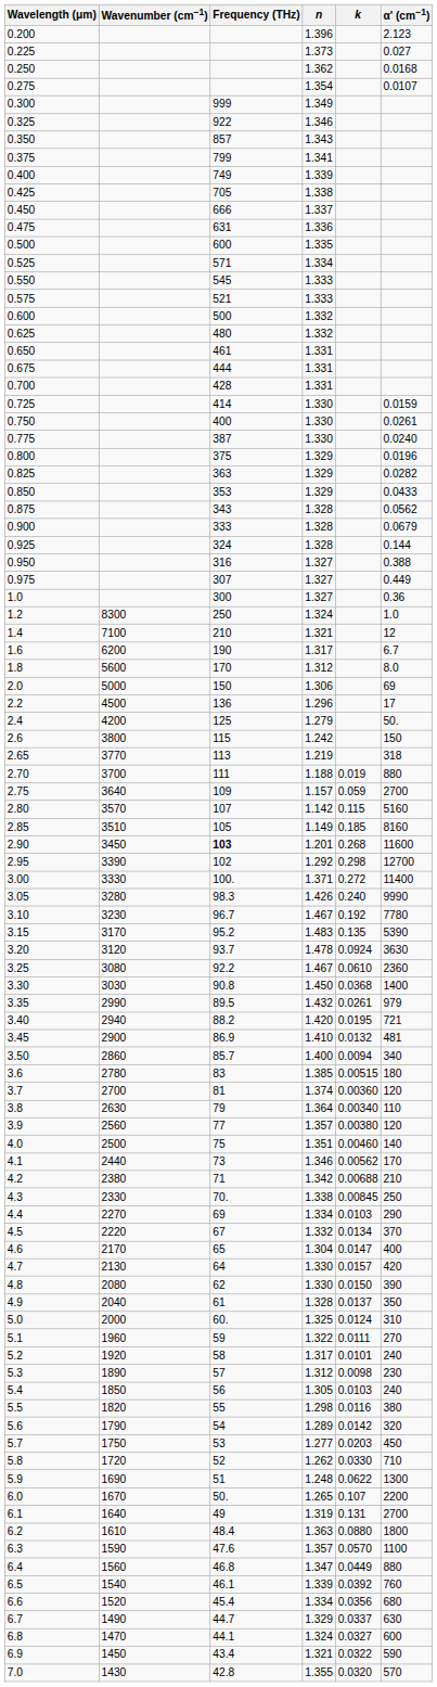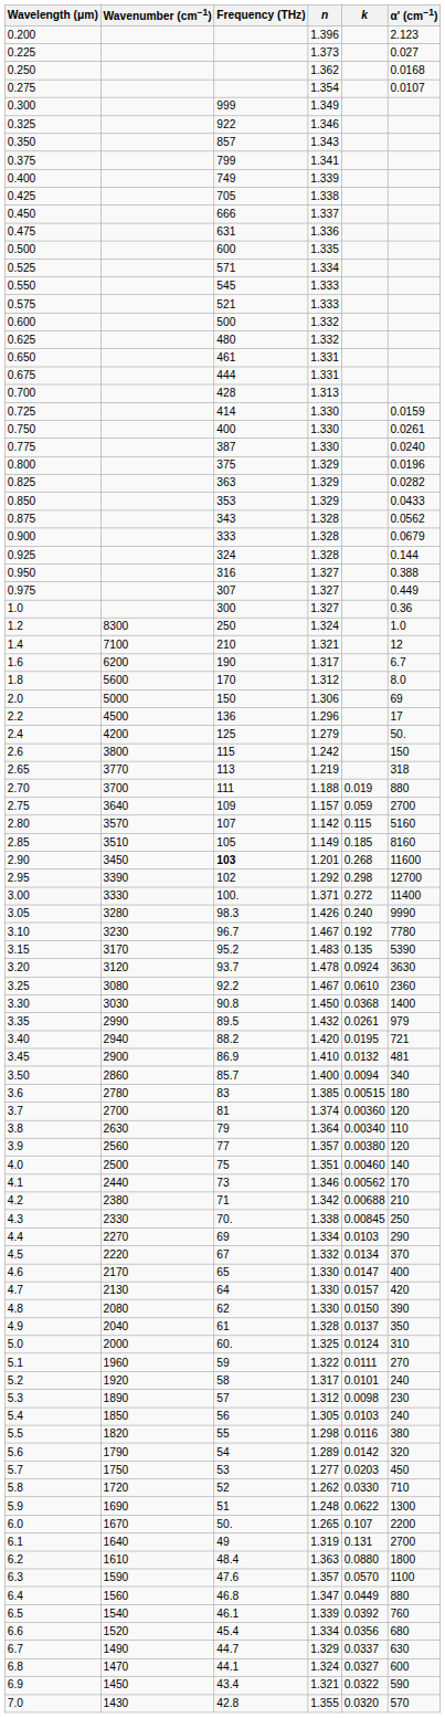 <table class="wikitable sortable" border="1">
 <tr>
 <th scope="col">Wavelength (μm)</th>
 <th scope="col">Wavenumber (cm<sup>−1</sup>)</th>
 <th scope="col">Frequency (THz)</th>
 <th scope="col" class="unsortable"><em>n</em></th>
 <th scope="col" class="unsortable"><em>k</em></th>
 <th scope="col" class="unsortable">α' (cm<sup>−1</sup>)</th>
 </tr>
 <tr>
 <td>0.200</td>
 <td></td>
 <td></td>
 <td>1.396</td>
 <td></td>
 <td>2.123</td>
 </tr>
 <tr>
 <td>0.225</td>
 <td></td>
 <td></td>
 <td>1.373</td>
 <td></td>
 <td>0.027</td>
 </tr>
 <tr>
 <td>0.250</td>
 <td></td>
 <td></td>
 <td>1.362</td>
 <td></td>
 <td>0.0168</td>
 </tr>
 <tr>
 <td>0.275</td>
 <td></td>
 <td></td>
 <td>1.354</td>
 <td></td>
 <td>0.0107</td>
 </tr>
 <tr>
 <td>0.300</td>
 <td></td>
 <td>999</td>
 <td>1.349</td>
 <td></td>
 <td></td>
 </tr>
 <tr>
 <td>0.325</td>
 <td></td>
 <td>922</td>
 <td>1.346</td>
 <td></td>
 <td></td>
 </tr>
 <tr>
 <td>0.350</td>
 <td></td>
 <td>857</td>
 <td>1.343</td>
 <td></td>
 <td></td>
 </tr>
 <tr>
 <td>0.375</td>
 <td></td>
 <td>799</td>
 <td>1.341</td>
 <td></td>
 <td></td>
 </tr>
 <tr>
 <td>0.400</td>
 <td></td>
 <td>749</td>
 <td>1.339</td>
 <td></td>
 <td></td>
 </tr>
 <tr>
 <td>0.425</td>
 <td></td>
 <td>705</td>
 <td>1.338</td>
 <td></td>
 <td></td>
 </tr>
 <tr>
 <td>0.450</td>
 <td></td>
 <td>666</td>
 <td>1.337</td>
 <td></td>
 <td></td>
 </tr>
 <tr>
 <td>0.475</td>
 <td></td>
 <td>631</td>
 <td>1.336</td>
 <td></td>
 <td></td>
 </tr>
 <tr>
 <td>0.500</td>
 <td></td>
 <td>600</td>
 <td>1.335</td>
 <td></td>
 <td></td>
 </tr>
 <tr>
 <td>0.525</td>
 <td></td>
 <td>571</td>
 <td>1.334</td>
 <td></td>
 <td></td>
 </tr>
 <tr>
 <td>0.550</td>
 <td></td>
 <td>545</td>
 <td>1.333</td>
 <td></td>
 <td></td>
 </tr>
 <tr>
 <td>0.575</td>
 <td></td>
 <td>521</td>
 <td>1.333</td>
 <td></td>
 <td></td>
 </tr>
 <tr>
 <td>0.600</td>
 <td></td>
 <td>500</td>
 <td>1.332</td>
 <td></td>
 <td></td>
 </tr>
 <tr>
 <td>0.625</td>
 <td></td>
 <td>480</td>
 <td>1.332</td>
 <td></td>
 <td></td>
 </tr>
 <tr>
 <td>0.650</td>
 <td></td>
 <td>461</td>
 <td>1.331</td>
 <td></td>
 <td></td>
 </tr>
 <tr>
 <td>0.675</td>
 <td></td>
 <td>444</td>
 <td>1.331</td>
 <td></td>
 <td></td>
 </tr>
 <tr>
 <td>0.700</td>
 <td></td>
 <td>428</td>
-<td>1.331</td>
+<td>1.313</td>
 <td></td>
 <td></td>
 </tr>
 <tr>
 <td>0.725</td>
 <td></td>
 <td>414</td>
 <td>1.330</td>
 <td></td>
 <td>0.0159</td>
 </tr>
 <tr>
 <td>0.750</td>
 <td></td>
 <td>400</td>
 <td>1.330</td>
 <td></td>
 <td>0.0261</td>
 </tr>
 <tr>
 <td>0.775</td>
 <td></td>
 <td>387</td>
 <td>1.330</td>
 <td></td>
 <td>0.0240</td>
 </tr>
 <tr>
 <td>0.800</td>
 <td></td>
 <td>375</td>
 <td>1.329</td>
 <td></td>
 <td>0.0196</td>
 </tr>
 <tr>
 <td>0.825</td>
 <td></td>
 <td>363</td>
 <td>1.329</td>
 <td></td>
 <td>0.0282</td>
 </tr>
 <tr>
 <td>0.850</td>
 <td></td>
 <td>353</td>
 <td>1.329</td>
 <td></td>
 <td>0.0433</td>
 </tr>
 <tr>
 <td>0.875</td>
 <td></td>
 <td>343</td>
 <td>1.328</td>
 <td></td>
 <td>0.0562</td>
 </tr>
 <tr>
 <td>0.900</td>
 <td></td>
 <td>333</td>
 <td>1.328</td>
 <td></td>
 <td>0.0679</td>
 </tr>
 <tr>
 <td>0.925</td>
 <td></td>
 <td>324</td>
 <td>1.328</td>
 <td></td>
 <td>0.144</td>
 </tr>
 <tr>
 <td>0.950</td>
 <td></td>
 <td>316</td>
 <td>1.327</td>
 <td></td>
 <td>0.388</td>
 </tr>
 <tr>
 <td>0.975</td>
 <td></td>
 <td>307</td>
 <td>1.327</td>
 <td></td>
 <td>0.449</td>
 </tr>
 <tr>
 <td>1.0</td>
 <td></td>
 <td>300</td>
 <td>1.327</td>
 <td></td>
 <td>0.36</td>
 </tr>
 <tr>
 <td>1.2</td>
 <td>8300</td>
 <td>250</td>
 <td>1.324</td>
 <td></td>
 <td>1.0</td>
 </tr>
 <tr>
 <td>1.4</td>
 <td>7100</td>
 <td>210</td>
 <td>1.321</td>
 <td></td>
 <td>12</td>
 </tr>
 <tr>
 <td>1.6</td>
 <td>6200</td>
 <td>190</td>
 <td>1.317</td>
 <td></td>
 <td>6.7</td>
 </tr>
 <tr>
 <td>1.8</td>
 <td>5600</td>
 <td>170</td>
 <td>1.312</td>
 <td></td>
 <td>8.0</td>
 </tr>
 <tr>
 <td>2.0</td>
 <td>5000</td>
 <td>150</td>
 <td>1.306</td>
 <td></td>
 <td>69</td>
 </tr>
 <tr>
 <td>2.2</td>
 <td>4500</td>
 <td>136</td>
 <td>1.296</td>
 <td></td>
 <td>17</td>
 </tr>
 <tr>
 <td>2.4</td>
 <td>4200</td>
 <td>125</td>
 <td>1.279</td>
 <td></td>
 <td>50.</td>
 </tr>
 <tr>
 <td>2.6</td>
 <td>3800</td>
 <td>115</td>
 <td>1.242</td>
 <td></td>
 <td>150</td>
 </tr>
 <tr>
 <td>2.65</td>
 <td>3770</td>
 <td>113</td>
 <td>1.219</td>
 <td></td>
 <td>318</td>
 </tr>
 <tr>
 <td>2.70</td>
 <td>3700</td>
 <td>111</td>
 <td>1.188</td>
 <td>0.019</td>
 <td>880</td>
 </tr>
 <tr>
 <td>2.75</td>
 <td>3640</td>
 <td>109</td>
 <td>1.157</td>
 <td>0.059</td>
 <td>2700</td>
 </tr>
 <tr>
 <td>2.80</td>
 <td>3570</td>
 <td>107</td>
 <td>1.142</td>
 <td>0.115</td>
 <td>5160</td>
 </tr>
 <tr>
 <td>2.85</td>
 <td>3510</td>
 <td>105</td>
 <td>1.149</td>
 <td>0.185</td>
 <td>8160</td>
 </tr>
 <tr>
 <td>2.90</td>
 <td>3450</td>
 <td><strong>103</strong></td>
 <td>1.201</td>
 <td>0.268</td>
 <td>11600</td>
 </tr>
 <tr>
 <td>2.95</td>
 <td>3390</td>
 <td>102</td>
 <td>1.292</td>
 <td>0.298</td>
 <td>12700</td>
 </tr>
 <tr>
 <td>3.00</td>
 <td>3330</td>
 <td>100.</td>
 <td>1.371</td>
 <td>0.272</td>
 <td>11400</td>
 </tr>
 <tr>
 <td>3.05</td>
 <td>3280</td>
 <td>98.3</td>
 <td>1.426</td>
 <td>0.240</td>
 <td>9990</td>
 </tr>
 <tr>
 <td>3.10</td>
 <td>3230</td>
 <td>96.7</td>
 <td>1.467</td>
 <td>0.192</td>
 <td>7780</td>
 </tr>
 <tr>
 <td>3.15</td>
 <td>3170</td>
 <td>95.2</td>
 <td>1.483</td>
 <td>0.135</td>
 <td>5390</td>
 </tr>
 <tr>
 <td>3.20</td>
 <td>3120</td>
 <td>93.7</td>
 <td>1.478</td>
 <td>0.0924</td>
 <td>3630</td>
 </tr>
 <tr>
 <td>3.25</td>
 <td>3080</td>
 <td>92.2</td>
 <td>1.467</td>
 <td>0.0610</td>
 <td>2360</td>
 </tr>
 <tr>
 <td>3.30</td>
 <td>3030</td>
 <td>90.8</td>
 <td>1.450</td>
 <td>0.0368</td>
 <td>1400</td>
 </tr>
 <tr>
 <td>3.35</td>
 <td>2990</td>
 <td>89.5</td>
 <td>1.432</td>
 <td>0.0261</td>
 <td>979</td>
 </tr>
 <tr>
 <td>3.40</td>
 <td>2940</td>
 <td>88.2</td>
 <td>1.420</td>
 <td>0.0195</td>
 <td>721</td>
 </tr>
 <tr>
 <td>3.45</td>
 <td>2900</td>
 <td>86.9</td>
 <td>1.410</td>
 <td>0.0132</td>
 <td>481</td>
 </tr>
 <tr>
 <td>3.50</td>
 <td>2860</td>
 <td>85.7</td>
 <td>1.400</td>
 <td>0.0094</td>
 <td>340</td>
 </tr>
 <tr>
 <td>3.6</td>
 <td>2780</td>
 <td>83</td>
 <td>1.385</td>
 <td>0.00515</td>
 <td>180</td>
 </tr>
 <tr>
 <td>3.7</td>
 <td>2700</td>
 <td>81</td>
 <td>1.374</td>
 <td>0.00360</td>
 <td>120</td>
 </tr>
 <tr>
 <td>3.8</td>
 <td>2630</td>
 <td>79</td>
 <td>1.364</td>
 <td>0.00340</td>
 <td>110</td>
 </tr>
 <tr>
 <td>3.9</td>
 <td>2560</td>
 <td>77</td>
 <td>1.357</td>
 <td>0.00380</td>
 <td>120</td>
 </tr>
 <tr>
 <td>4.0</td>
 <td>2500</td>
 <td>75</td>
 <td>1.351</td>
 <td>0.00460</td>
 <td>140</td>
 </tr>
 <tr>
 <td>4.1</td>
 <td>2440</td>
 <td>73</td>
 <td>1.346</td>
 <td>0.00562</td>
 <td>170</td>
 </tr>
 <tr>
 <td>4.2</td>
 <td>2380</td>
 <td>71</td>
 <td>1.342</td>
 <td>0.00688</td>
 <td>210</td>
 </tr>
 <tr>
 <td>4.3</td>
 <td>2330</td>
 <td>70.</td>
 <td>1.338</td>
 <td>0.00845</td>
 <td>250</td>
 </tr>
 <tr>
 <td>4.4</td>
 <td>2270</td>
 <td>69</td>
 <td>1.334</td>
 <td>0.0103</td>
 <td>290</td>
 </tr>
 <tr>
 <td>4.5</td>
 <td>2220</td>
 <td>67</td>
 <td>1.332</td>
 <td>0.0134</td>
 <td>370</td>
 </tr>
 <tr>
 <td>4.6</td>
 <td>2170</td>
 <td>65</td>
-<td>1.304</td>
+<td>1.330</td>
 <td>0.0147</td>
 <td>400</td>
 </tr>
 <tr>
 <td>4.7</td>
 <td>2130</td>
 <td>64</td>
 <td>1.330</td>
 <td>0.0157</td>
 <td>420</td>
 </tr>
 <tr>
 <td>4.8</td>
 <td>2080</td>
 <td>62</td>
 <td>1.330</td>
 <td>0.0150</td>
 <td>390</td>
 </tr>
 <tr>
 <td>4.9</td>
 <td>2040</td>
 <td>61</td>
 <td>1.328</td>
 <td>0.0137</td>
 <td>350</td>
 </tr>
 <tr>
 <td>5.0</td>
 <td>2000</td>
 <td>60.</td>
 <td>1.325</td>
 <td>0.0124</td>
 <td>310</td>
 </tr>
 <tr>
 <td>5.1</td>
 <td>1960</td>
 <td>59</td>
 <td>1.322</td>
 <td>0.0111</td>
 <td>270</td>
 </tr>
 <tr>
 <td>5.2</td>
 <td>1920</td>
 <td>58</td>
 <td>1.317</td>
 <td>0.0101</td>
 <td>240</td>
 </tr>
 <tr>
 <td>5.3</td>
 <td>1890</td>
 <td>57</td>
 <td>1.312</td>
 <td>0.0098</td>
 <td>230</td>
 </tr>
 <tr>
 <td>5.4</td>
 <td>1850</td>
 <td>56</td>
 <td>1.305</td>
 <td>0.0103</td>
 <td>240</td>
 </tr>
 <tr>
 <td>5.5</td>
 <td>1820</td>
 <td>55</td>
 <td>1.298</td>
 <td>0.0116</td>
 <td>380</td>
 </tr>
 <tr>
 <td>5.6</td>
 <td>1790</td>
 <td>54</td>
 <td>1.289</td>
 <td>0.0142</td>
 <td>320</td>
 </tr>
 <tr>
 <td>5.7</td>
 <td>1750</td>
 <td>53</td>
 <td>1.277</td>
 <td>0.0203</td>
 <td>450</td>
 </tr>
 <tr>
 <td>5.8</td>
 <td>1720</td>
 <td>52</td>
 <td>1.262</td>
 <td>0.0330</td>
 <td>710</td>
 </tr>
 <tr>
 <td>5.9</td>
 <td>1690</td>
 <td>51</td>
 <td>1.248</td>
 <td>0.0622</td>
 <td>1300</td>
 </tr>
 <tr>
 <td>6.0</td>
 <td>1670</td>
 <td>50.</td>
 <td>1.265</td>
 <td>0.107</td>
 <td>2200</td>
 </tr>
 <tr>
 <td>6.1</td>
 <td>1640</td>
 <td>49</td>
 <td>1.319</td>
 <td>0.131</td>
 <td>2700</td>
 </tr>
 <tr>
 <td>6.2</td>
 <td>1610</td>
 <td>48.4</td>
 <td>1.363</td>
 <td>0.0880</td>
 <td>1800</td>
 </tr>
 <tr>
 <td>6.3</td>
 <td>1590</td>
 <td>47.6</td>
 <td>1.357</td>
 <td>0.0570</td>
 <td>1100</td>
 </tr>
 <tr>
 <td>6.4</td>
 <td>1560</td>
 <td>46.8</td>
 <td>1.347</td>
 <td>0.0449</td>
 <td>880</td>
 </tr>
 <tr>
 <td>6.5</td>
 <td>1540</td>
 <td>46.1</td>
 <td>1.339</td>
 <td>0.0392</td>
 <td>760</td>
 </tr>
 <tr>
 <td>6.6</td>
 <td>1520</td>
 <td>45.4</td>
 <td>1.334</td>
 <td>0.0356</td>
 <td>680</td>
 </tr>
 <tr>
 <td>6.7</td>
 <td>1490</td>
 <td>44.7</td>
 <td>1.329</td>
 <td>0.0337</td>
 <td>630</td>
 </tr>
 <tr>
 <td>6.8</td>
 <td>1470</td>
 <td>44.1</td>
 <td>1.324</td>
 <td>0.0327</td>
 <td>600</td>
 </tr>
 <tr>
 <td>6.9</td>
 <td>1450</td>
 <td>43.4</td>
 <td>1.321</td>
 <td>0.0322</td>
 <td>590</td>
 </tr>
 <tr>
 <td>7.0</td>
 <td>1430</td>
 <td>42.8</td>
 <td>1.355</td>
 <td>0.0320</td>
 <td>570</td>
 </tr>
 </table>
